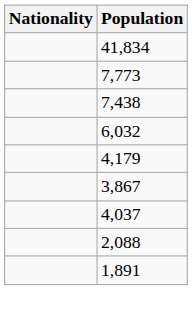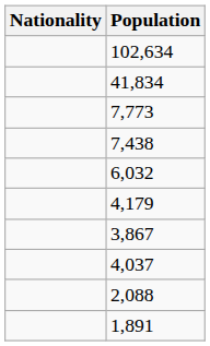 <table class="wikitable" style="float:right;">
 <tr>
 <th>Nationality</th>
 <th>Population</th>
+</tr>
+<tr>
+<td></td>
+<td>102,634</td>
 </tr>
 <tr>
 <td></td>
 <td>41,834</td>
 </tr>
 <tr>
 <td></td>
 <td>7,773</td>
 </tr>
 <tr>
 <td></td>
 <td>7,438</td>
 </tr>
 <tr>
 <td></td>
 <td>6,032</td>
 </tr>
 <tr>
 <td></td>
 <td>4,179</td>
 </tr>
 <tr>
 <td></td>
 <td>3,867</td>
 </tr>
 <tr>
 <td></td>
 <td>4,037</td>
 </tr>
 <tr>
 <td></td>
 <td>2,088</td>
 </tr>
 <tr>
 <td></td>
 <td>1,891</td>
 </tr>
 </table>
